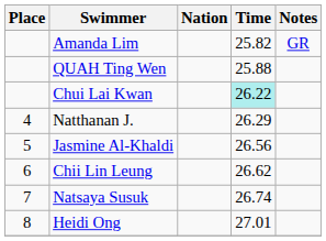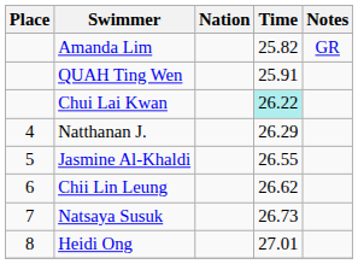 <table class="wikitable sortable" style="text-align:center">
 <tr>
 <th>Place</th>
 <th>Swimmer</th>
 <th>Nation</th>
 <th>Time</th>
 <th>Notes</th>
 </tr>
 <tr>
 <td></td>
 <td align=left><a href='#'>Amanda Lim</a></td>
 <td align=left></td>
 <td>25.82</td>
 <td><a href='#'>GR</a></td>
 </tr>
 <tr>
 <td></td>
 <td align=left><a href='#'>QUAH Ting Wen</a></td>
 <td align=left></td>
-<td>25.88</td>
+<td>25.91</td>
 <td></td>
 </tr>
 <tr>
 <td></td>
 <td align=left><a href='#'>Chui Lai Kwan</a></td>
 <td align=left></td>
 <td style="background: paleturquoise;">26.22</td>
 <td></td>
 </tr>
 <tr>
 <td>4</td>
 <td align=left>Natthanan J.</td>
 <td align=left></td>
 <td>26.29</td>
 <td></td>
 </tr>
 <tr>
 <td>5</td>
 <td align=left><a href='#'>Jasmine Al-Khaldi</a></td>
 <td align=left></td>
-<td>26.56</td>
+<td>26.55</td>
 <td></td>
 </tr>
 <tr>
 <td>6</td>
 <td align=left><a href='#'>Chii Lin Leung</a></td>
 <td align=left></td>
 <td>26.62</td>
 <td></td>
 </tr>
 <tr>
 <td>7</td>
 <td align=left><a href='#'>Natsaya Susuk</a></td>
 <td align=left></td>
-<td>26.74</td>
+<td>26.73</td>
 <td></td>
 </tr>
 <tr>
 <td>8</td>
 <td align=left><a href='#'>Heidi Ong</a></td>
 <td align=left></td>
 <td>27.01</td>
 <td></td>
 </tr>
 <tr>
 </tr>
 </table>
